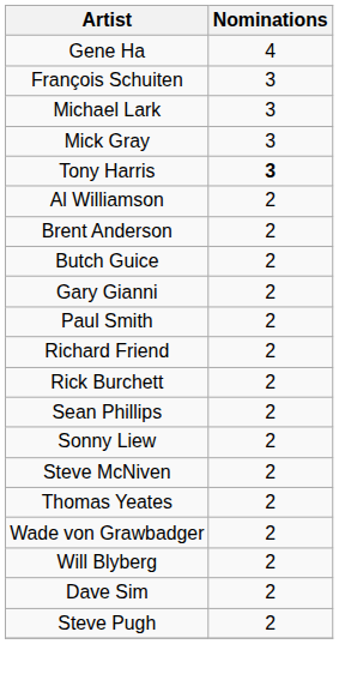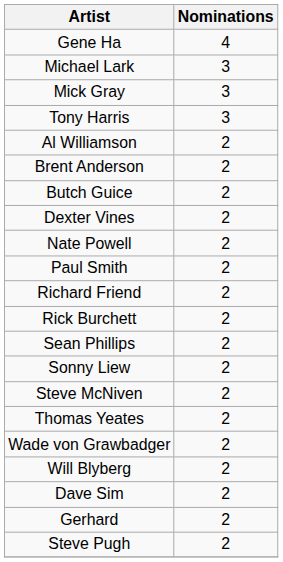 <table class="wikitable" style="text-align:center;">
 <tr>
 <th scope="col" align="center">Artist</th>
 <th scope="col" width="55">Nominations</th>
 </tr>
 <tr>
 <td>Gene Ha </td>
 <td>4</td>
-</tr>
-<tr>
-<td>François Schuiten</td>
-<td>3</td>
 </tr>
 <tr>
 <td>Michael Lark </td>
 <td>3</td>
 </tr>
 <tr>
 <td>Mick Gray </td>
 <td>3</td>
 </tr>
 <tr>
 <td>Tony Harris </td>
-<td><strong>3</strong></td>
+<td>3</td>
 </tr>
 <tr>
 <td>Al Williamson </td>
 <td>2</td>
 </tr>
 <tr>
 <td>Brent Anderson </td>
 <td>2</td>
 </tr>
 <tr>
 <td>Butch Guice </td>
 <td>2</td>
 </tr>
 <tr>
-<td>Gary Gianni</td>
+<td>Dexter Vines </td>
+<td>2</td>
+</tr>
+<tr>
+<td>Nate Powell</td>
 <td>2</td>
 </tr>
 <tr>
 <td>Paul Smith</td>
 <td>2</td>
 </tr>
 <tr>
 <td>Richard Friend </td>
 <td>2</td>
 </tr>
 <tr>
 <td>Rick Burchett </td>
 <td>2</td>
 </tr>
 <tr>
 <td>Sean Phillips</td>
 <td>2</td>
 </tr>
 <tr>
 <td>Sonny Liew</td>
 <td>2</td>
 </tr>
 <tr>
 <td>Steve McNiven </td>
 <td>2</td>
 </tr>
 <tr>
 <td>Thomas Yeates </td>
 <td>2</td>
 </tr>
 <tr>
 <td>Wade von Grawbadger </td>
 <td>2</td>
 </tr>
 <tr>
 <td>Will Blyberg </td>
 <td>2</td>
 </tr>
 <tr>
 <td>Dave Sim  </td>
 <td>2</td>
 </tr>
 <tr>
+<td>Gerhard  </td>
+<td>2</td>
+</tr>
+<tr>
 <td>Steve Pugh </td>
 <td>2</td>
 </tr>
 <tr>
 </tr>
 </table>
